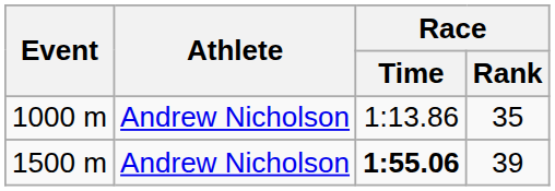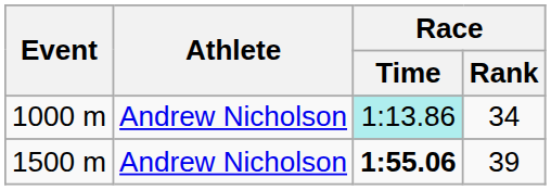 <table class="wikitable" border="1" style="font-size:90%">
 <tr>
 <th rowspan=2>Event</th>
 <th rowspan=2>Athlete</th>
 <th colspan=2>Race</th>
 </tr>
 <tr>
 <th>Time</th>
 <th>Rank</th>
 </tr>
 <tr>
 <td>1000 m</td>
 <td><a href='#'>Andrew Nicholson</a></td>
-<td align=center>1:13.86</td>
-<td align=center>35</td>
+<td align=center style="background: paleturquoise;">1:13.86</td>
+<td align=center>34</td>
 </tr>
 <tr>
 <td>1500 m</td>
 <td><a href='#'>Andrew Nicholson</a></td>
 <td align=center><strong>1:55.06</strong></td>
 <td align=center>39</td>
 </tr>
 </table>
